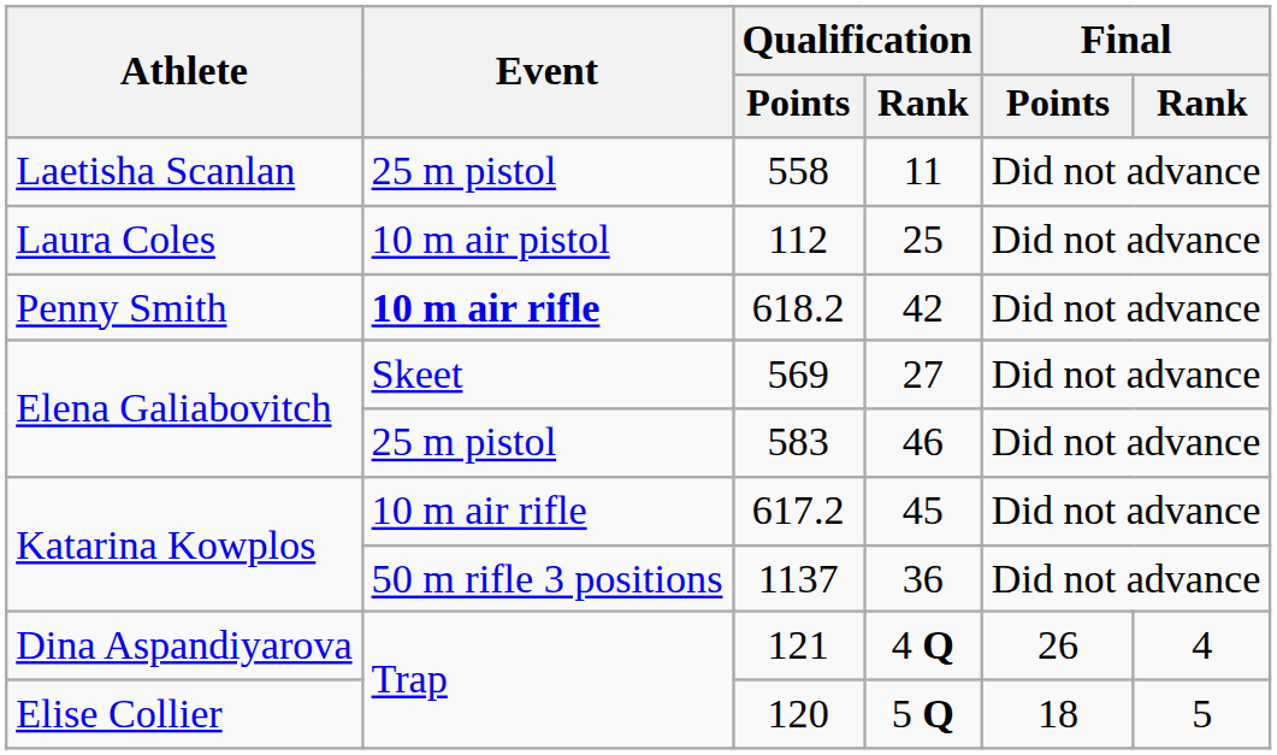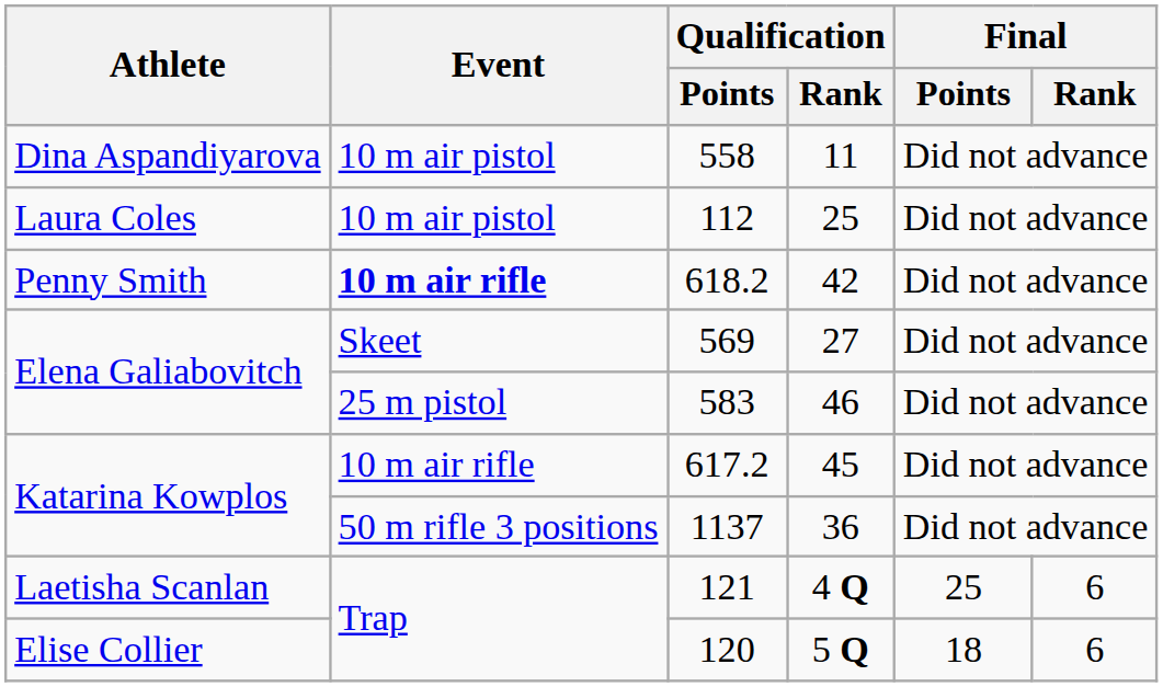 <table class=wikitable style=font-size:90%;text-align:center>
 <tr>
 <th rowspan=2>Athlete</th>
 <th rowspan=2>Event</th>
 <th colspan=2>Qualification</th>
 <th colspan=2>Final</th>
 </tr>
 <tr style="font-size:95%">
 <th>Points</th>
 <th>Rank</th>
 <th>Points</th>
 <th>Rank</th>
 </tr>
 <tr>
-<td align=left><a href='#'>Laetisha Scanlan</a></td>
-<td align=left><a href='#'>25 m pistol</a></td>
+<td align=left><a href='#'>Dina Aspandiyarova</a></td>
+<td align=left><a href='#'>10 m air pistol</a></td>
 <td>558</td>
 <td>11</td>
 <td colspan=2>Did not advance</td>
 </tr>
 <tr>
 <td align=left><a href='#'>Laura Coles</a></td>
 <td align=left><a href='#'>10 m air pistol</a></td>
 <td>112</td>
 <td>25</td>
 <td colspan=2>Did not advance</td>
 </tr>
 <tr>
 <td align=left><a href='#'>Penny Smith</a></td>
 <td align=left><strong><a href='#'>10 m air rifle</a></strong></td>
 <td>618.2</td>
 <td>42</td>
 <td colspan=2>Did not advance</td>
 </tr>
 <tr>
 <td align=left rowspan=2><a href='#'>Elena Galiabovitch</a></td>
 <td align=left><a href='#'>Skeet</a></td>
 <td>569</td>
 <td>27</td>
 <td colspan=2>Did not advance</td>
 </tr>
 <tr>
 <td align=left><a href='#'>25 m pistol</a></td>
 <td>583</td>
 <td>46</td>
 <td colspan=2>Did not advance</td>
 </tr>
 <tr>
 <td align=left rowspan=2><a href='#'>Katarina Kowplos</a></td>
 <td align=left><a href='#'>10 m air rifle</a></td>
 <td>617.2</td>
 <td>45</td>
 <td colspan=2>Did not advance</td>
 </tr>
 <tr>
 <td align=left><a href='#'>50 m rifle 3 positions</a></td>
 <td>1137</td>
 <td>36</td>
 <td colspan=2>Did not advance</td>
 </tr>
 <tr>
-<td align=left><a href='#'>Dina Aspandiyarova</a></td>
+<td align=left><a href='#'>Laetisha Scanlan</a></td>
 <td align=left rowspan=2><a href='#'>Trap</a></td>
 <td>121</td>
 <td>4 <strong>Q</strong></td>
-<td>26</td>
-<td>4</td>
+<td>25</td>
+<td>6</td>
 </tr>
 <tr>
 <td align=left><a href='#'>Elise Collier</a></td>
 <td>120</td>
 <td>5 <strong>Q</strong></td>
 <td>18</td>
-<td>5</td>
+<td>6</td>
 </tr>
 </table>
